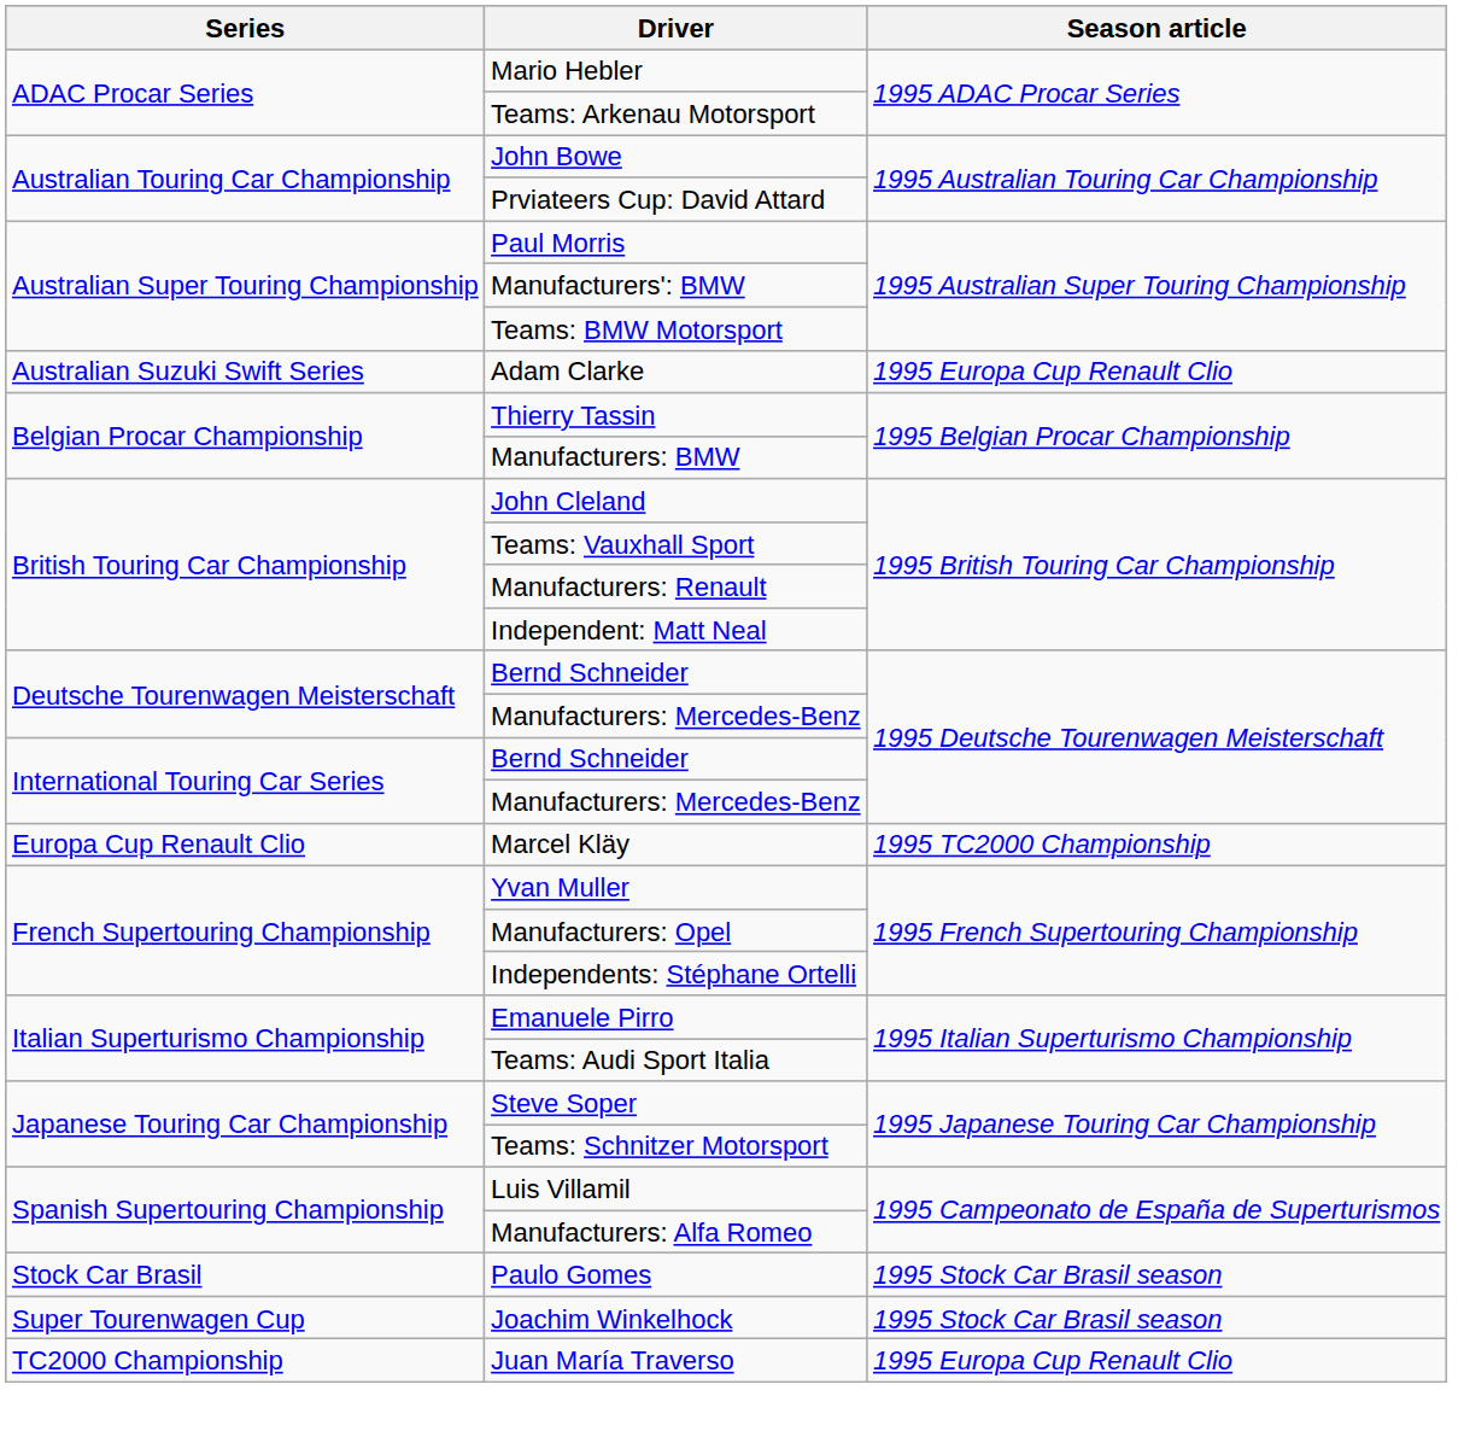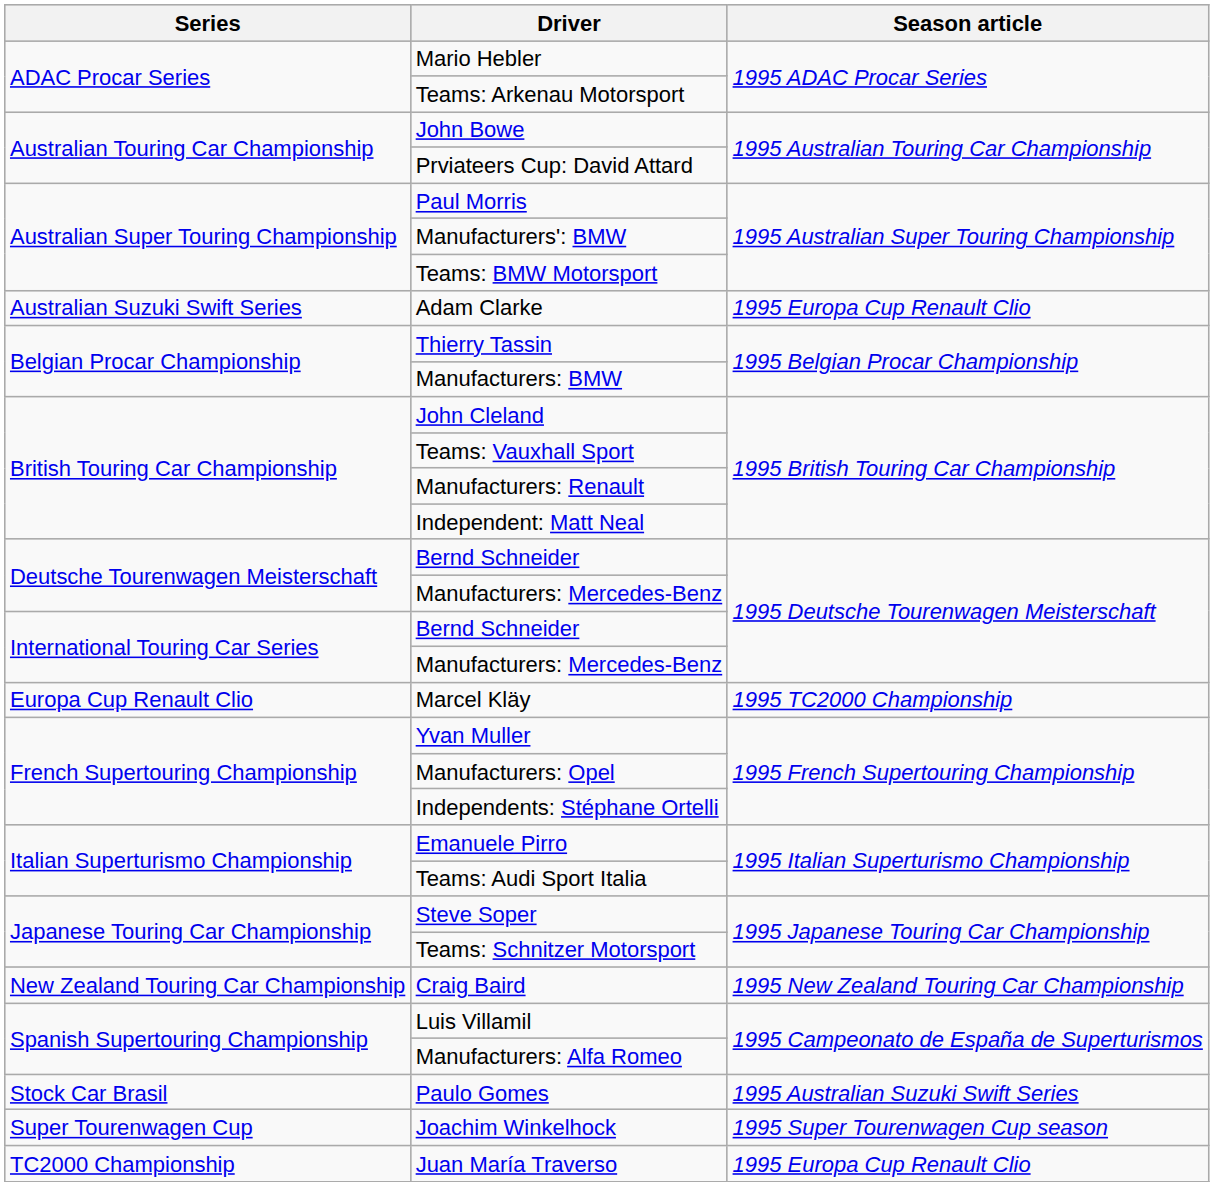 <table class="wikitable" style="font-size: 87%;">
 <tr>
 <th>Series</th>
 <th>Driver</th>
 <th>Season article</th>
 </tr>
 <tr>
 <td rowspan=2><a href='#'>ADAC Procar Series</a></td>
 <td> Mario Hebler</td>
 <td rowspan=2><em><a href='#'>1995 ADAC Procar Series</a></em></td>
 </tr>
 <tr>
 <td>Teams:  Arkenau Motorsport</td>
 </tr>
 <tr>
 <td rowspan=2><a href='#'>Australian Touring Car Championship</a></td>
 <td> <a href='#'>John Bowe</a></td>
 <td rowspan=2><em><a href='#'>1995 Australian Touring Car Championship</a></em></td>
 </tr>
 <tr>
 <td>Prviateers Cup:  David Attard</td>
 </tr>
 <tr>
 <td rowspan=3><a href='#'>Australian Super Touring Championship</a></td>
 <td> <a href='#'>Paul Morris</a></td>
 <td rowspan=3><em><a href='#'>1995 Australian Super Touring Championship</a></em></td>
 </tr>
 <tr>
 <td>Manufacturers': <a href='#'>BMW</a></td>
 </tr>
 <tr>
 <td>Teams: <a href='#'>BMW Motorsport</a></td>
 </tr>
 <tr>
 <td><a href='#'>Australian Suzuki Swift Series</a></td>
 <td> Adam Clarke</td>
 <td><em><a href='#'>1995 Europa Cup Renault Clio</a></em></td>
 </tr>
 <tr>
 <td rowspan=2><a href='#'>Belgian Procar Championship</a></td>
 <td> <a href='#'>Thierry Tassin</a></td>
 <td rowspan=2><em><a href='#'>1995 Belgian Procar Championship</a></em></td>
 </tr>
 <tr>
 <td>Manufacturers:  <a href='#'>BMW</a></td>
 </tr>
 <tr>
 <td rowspan=4><a href='#'>British Touring Car Championship</a></td>
 <td> <a href='#'>John Cleland</a></td>
 <td rowspan=4><em><a href='#'>1995 British Touring Car Championship</a></em></td>
 </tr>
 <tr>
 <td>Teams:  <a href='#'>Vauxhall Sport</a></td>
 </tr>
 <tr>
 <td>Manufacturers:  <a href='#'>Renault</a></td>
 </tr>
 <tr>
 <td>Independent:  <a href='#'>Matt Neal</a></td>
 </tr>
 <tr>
 <td rowspan=2><a href='#'>Deutsche Tourenwagen Meisterschaft</a></td>
 <td> <a href='#'>Bernd Schneider</a></td>
 <td rowspan=4><em><a href='#'>1995 Deutsche Tourenwagen Meisterschaft</a></em></td>
 </tr>
 <tr>
 <td>Manufacturers:  <a href='#'>Mercedes-Benz</a></td>
 </tr>
 <tr>
 <td rowspan=2><a href='#'>International Touring Car Series</a></td>
 <td> <a href='#'>Bernd Schneider</a></td>
 </tr>
 <tr>
 <td>Manufacturers:  <a href='#'>Mercedes-Benz</a></td>
 </tr>
 <tr>
 <td><a href='#'>Europa Cup Renault Clio</a></td>
 <td> Marcel Kläy</td>
 <td><em><a href='#'>1995 TC2000 Championship</a></em></td>
 </tr>
 <tr>
 <td rowspan=3><a href='#'>French Supertouring Championship</a></td>
 <td> <a href='#'>Yvan Muller</a></td>
 <td rowspan=3><em><a href='#'>1995 French Supertouring Championship</a></em></td>
 </tr>
 <tr>
 <td>Manufacturers:  <a href='#'>Opel</a></td>
 </tr>
 <tr>
 <td>Independents:  <a href='#'>Stéphane Ortelli</a></td>
 </tr>
 <tr>
 <td rowspan=2><a href='#'>Italian Superturismo Championship</a></td>
 <td> <a href='#'>Emanuele Pirro</a></td>
 <td rowspan=2><em><a href='#'>1995 Italian Superturismo Championship</a></em></td>
 </tr>
 <tr>
 <td>Teams:  Audi Sport Italia</td>
 </tr>
 <tr>
 <td rowspan=2><a href='#'>Japanese Touring Car Championship</a></td>
 <td> <a href='#'>Steve Soper</a></td>
 <td rowspan=2><em><a href='#'>1995 Japanese Touring Car Championship</a></em></td>
 </tr>
 <tr>
 <td>Teams:  <a href='#'>Schnitzer Motorsport</a></td>
 </tr>
 <tr>
+<td><a href='#'>New Zealand Touring Car Championship</a></td>
+<td> <a href='#'>Craig Baird</a></td>
+<td><em><a href='#'>1995 New Zealand Touring Car Championship</a></em></td>
+</tr>
+<tr>
 <td rowspan=2><a href='#'>Spanish Supertouring Championship</a></td>
 <td> Luis Villamil</td>
 <td rowspan=2><em><a href='#'>1995 Campeonato de España de Superturismos</a></em></td>
 </tr>
 <tr>
 <td>Manufacturers:  <a href='#'>Alfa Romeo</a></td>
 </tr>
 <tr>
 <td><a href='#'>Stock Car Brasil</a></td>
 <td> <a href='#'>Paulo Gomes</a></td>
-<td><em><a href='#'>1995 Stock Car Brasil season</a></em></td>
+<td><em><a href='#'>1995 Australian Suzuki Swift Series</a></em></td>
 </tr>
 <tr>
 <td><a href='#'>Super Tourenwagen Cup</a></td>
 <td> <a href='#'>Joachim Winkelhock</a></td>
-<td><em><a href='#'>1995 Stock Car Brasil season</a></em></td>
+<td><em><a href='#'>1995 Super Tourenwagen Cup season</a></em></td>
 </tr>
 <tr>
 <td><a href='#'>TC2000 Championship</a></td>
 <td> <a href='#'>Juan María Traverso</a></td>
 <td><em><a href='#'>1995 Europa Cup Renault Clio</a></em></td>
 </tr>
 <tr>
 </tr>
 </table>
